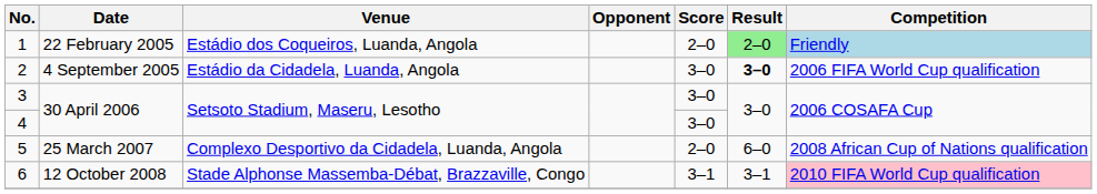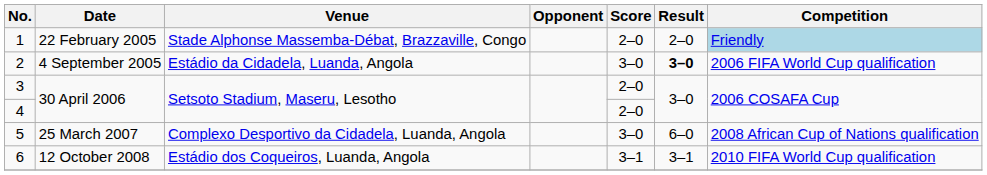 <table class="wikitable sortable">
 <tr>
 <th scope="col">No.</th>
 <th scope="col">Date</th>
 <th scope="col">Venue</th>
 <th scope="col">Opponent</th>
 <th scope="col">Score</th>
 <th scope="col">Result</th>
 <th scope="col">Competition</th>
 </tr>
 <tr>
 <td style="text-align:center">1</td>
 <td>22 February 2005</td>
-<td><a href='#'>Estádio dos Coqueiros</a>, Luanda, Angola</td>
+<td><a href='#'>Stade Alphonse Massemba-Débat</a>, <a href='#'>Brazzaville</a>, Congo</td>
 <td></td>
 <td style="text-align:center">2–0</td>
-<td style="background: lightgreen; text-align:center">2–0</td>
+<td style="text-align:center">2–0</td>
 <td style="background: lightblue;"><a href='#'>Friendly</a></td>
 </tr>
 <tr>
 <td style="text-align:center">2</td>
 <td>4 September 2005</td>
 <td><a href='#'>Estádio da Cidadela</a>, <a href='#'>Luanda</a>, Angola</td>
 <td></td>
 <td style="text-align:center">3–0</td>
 <td style="text-align:center"><strong>3–0</strong></td>
 <td><a href='#'>2006 FIFA World Cup qualification</a></td>
 </tr>
 <tr>
 <td style="text-align:center">3</td>
 <td rowspan="2">30 April 2006</td>
 <td rowspan="2"><a href='#'>Setsoto Stadium</a>, <a href='#'>Maseru</a>, Lesotho</td>
 <td rowspan="2"></td>
-<td style="text-align:center">3–0</td>
+<td style="text-align:center">2–0</td>
 <td rowspan="2" style="text-align:center">3–0</td>
 <td rowspan="2"><a href='#'>2006 COSAFA Cup</a></td>
 </tr>
 <tr>
 <td style="text-align:center">4</td>
-<td style="text-align:center">3–0</td>
+<td style="text-align:center">2–0</td>
 </tr>
 <tr>
 <td style="text-align:center">5</td>
 <td>25 March 2007</td>
 <td><a href='#'>Complexo Desportivo da Cidadela</a>, Luanda, Angola</td>
 <td></td>
-<td style="text-align:center">2–0</td>
+<td style="text-align:center">3–0</td>
 <td style="text-align:center">6–0</td>
 <td><a href='#'>2008 African Cup of Nations qualification</a></td>
 </tr>
 <tr>
 <td style="text-align:center">6</td>
 <td>12 October 2008</td>
-<td><a href='#'>Stade Alphonse Massemba-Débat</a>, <a href='#'>Brazzaville</a>, Congo</td>
+<td><a href='#'>Estádio dos Coqueiros</a>, Luanda, Angola</td>
 <td></td>
 <td style="text-align:center">3–1</td>
 <td style="text-align:center">3–1</td>
-<td style="background: pink;"><a href='#'>2010 FIFA World Cup qualification</a></td>
+<td><a href='#'>2010 FIFA World Cup qualification</a></td>
 </tr>
 <tr>
 </tr>
 </table>
